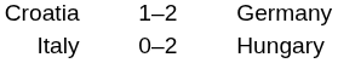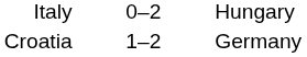 <table style="text-align:center">
 <tr>
 <th width=200></th>
 <th width=100></th>
 <th width=200></th>
 </tr>
 <tr>
+<td align=right>Italy</td>
+<td>0–2</td>
+<td align=left>Hungary</td>
+</tr>
+<tr>
 <td align=right>Croatia</td>
 <td>1–2</td>
 <td align=left>Germany</td>
 </tr>
 <tr>
-<td align=right>Italy</td>
-<td>0–2</td>
-<td align=left>Hungary</td>
-</tr>
-<tr>
 </tr>
 </table>
